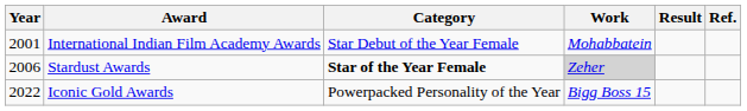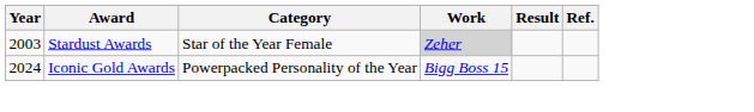 <table class="wikitable">
 <tr>
 <th>Year</th>
 <th>Award</th>
 <th>Category</th>
 <th>Work</th>
 <th>Result</th>
 <th>Ref.</th>
 </tr>
 <tr>
-<td>2001</td>
-<td><a href='#'>International Indian Film Academy Awards</a></td>
-<td><a href='#'>Star Debut of the Year Female</a></td>
-<td><em><a href='#'>Mohabbatein</a></em></td>
-<td></td>
-<td></td>
-</tr>
-<tr>
-<td>2006</td>
+<td>2003</td>
 <td><a href='#'>Stardust Awards</a></td>
-<td><strong>Star of the Year Female</strong></td>
+<td>Star of the Year Female</td>
 <td style="background: lightgrey;"><em><a href='#'>Zeher</a></em></td>
 <td></td>
 <td></td>
 </tr>
 <tr>
-<td>2022</td>
+<td>2024</td>
 <td><a href='#'>Iconic Gold Awards</a></td>
 <td>Powerpacked Personality of the Year</td>
 <td><em><a href='#'>Bigg Boss 15</a></em></td>
 <td></td>
 <td></td>
 </tr>
 </table>
